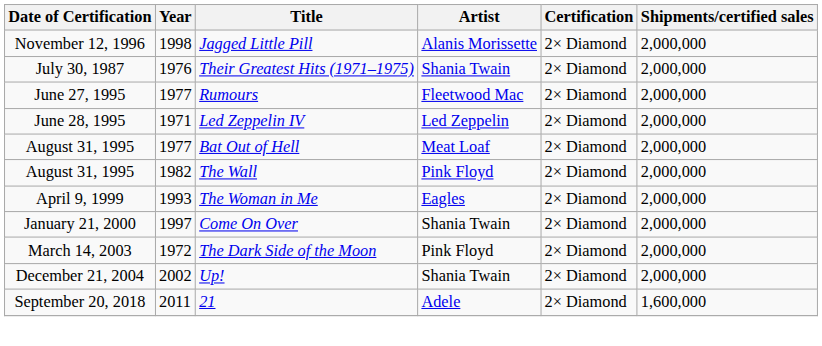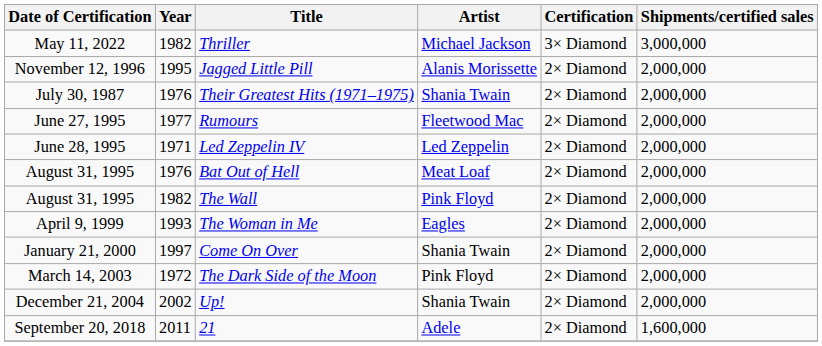 <table class="wikitable">
 <tr>
 <th>Date of Certification</th>
 <th>Year</th>
 <th>Title</th>
 <th>Artist</th>
 <th>Certification</th>
 <th>Shipments/certified sales<br></th>
 </tr>
 <tr>
+<td align="center">May 11, 2022</td>
+<td>1982</td>
+<td><em><a href='#'>Thriller</a></em></td>
+<td><a href='#'>Michael Jackson</a></td>
+<td>3× Diamond</td>
+<td>3,000,000</td>
+</tr>
+<tr>
 <td align="center">November 12, 1996</td>
-<td>1998</td>
+<td>1995</td>
 <td><em><a href='#'>Jagged Little Pill</a></em></td>
 <td><a href='#'>Alanis Morissette</a></td>
 <td>2× Diamond</td>
 <td>2,000,000</td>
 </tr>
 <tr>
 <td align="center">July 30, 1987</td>
 <td>1976</td>
 <td><em><a href='#'>Their Greatest Hits (1971–1975)</a></em></td>
 <td><a href='#'>Shania Twain</a></td>
 <td>2× Diamond</td>
 <td>2,000,000</td>
 </tr>
 <tr>
 <td align="center">June 27, 1995</td>
 <td>1977</td>
 <td><em><a href='#'>Rumours</a></em></td>
 <td><a href='#'>Fleetwood Mac</a></td>
 <td>2× Diamond</td>
 <td>2,000,000</td>
 </tr>
 <tr>
 <td align="center">June 28, 1995</td>
 <td>1971</td>
 <td><em><a href='#'>Led Zeppelin IV</a></em></td>
 <td><a href='#'>Led Zeppelin</a></td>
 <td>2× Diamond</td>
 <td>2,000,000</td>
 </tr>
 <tr>
 <td align="center">August 31, 1995</td>
-<td>1977</td>
+<td>1976</td>
 <td><em><a href='#'>Bat Out of Hell</a></em></td>
 <td><a href='#'>Meat Loaf</a></td>
 <td>2× Diamond</td>
 <td>2,000,000</td>
 </tr>
 <tr>
 <td align="center">August 31, 1995</td>
 <td>1982</td>
 <td><em><a href='#'>The Wall</a></em></td>
 <td><a href='#'>Pink Floyd</a></td>
 <td>2× Diamond</td>
 <td>2,000,000</td>
 </tr>
 <tr>
 <td align="center">April 9, 1999</td>
 <td>1993</td>
 <td><em><a href='#'>The Woman in Me</a></em></td>
 <td><a href='#'>Eagles</a></td>
 <td>2× Diamond</td>
 <td>2,000,000</td>
 </tr>
 <tr>
 <td align="center">January 21, 2000</td>
 <td>1997</td>
 <td><em><a href='#'>Come On Over</a></em></td>
 <td>Shania Twain</td>
 <td>2× Diamond</td>
 <td>2,000,000</td>
 </tr>
 <tr>
 <td align="center">March 14, 2003</td>
 <td>1972</td>
 <td><em><a href='#'>The Dark Side of the Moon</a></em></td>
 <td>Pink Floyd</td>
 <td>2× Diamond</td>
 <td>2,000,000</td>
 </tr>
 <tr>
 <td align="center">December 21, 2004</td>
 <td>2002</td>
 <td><em><a href='#'>Up!</a></em></td>
 <td>Shania Twain</td>
 <td>2× Diamond</td>
 <td>2,000,000</td>
 </tr>
 <tr>
 <td align="center">September 20, 2018</td>
 <td>2011</td>
 <td><em><a href='#'>21</a></em></td>
 <td><a href='#'>Adele</a></td>
 <td>2× Diamond</td>
 <td>1,600,000</td>
 </tr>
 <tr>
 </tr>
 </table>
